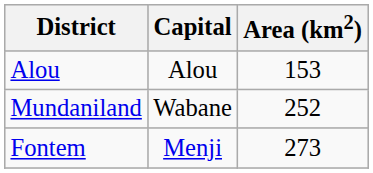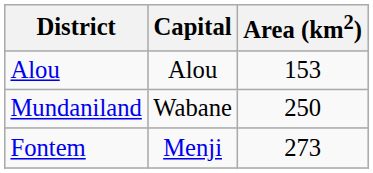 <table class="wikitable sortable">
 <tr>
 <th align="left">District</th>
 <th>Capital</th>
 <th>Area (km<sup>2</sup>)</th>
 </tr>
 <tr>
 <td align="left"><a href='#'>Alou</a></td>
 <td align="center">Alou</td>
 <td align="center">153</td>
 </tr>
 <tr>
 <td align="left"><a href='#'> Mundaniland</a></td>
 <td align="center">Wabane</td>
-<td align="center">252</td>
+<td align="center">250</td>
 </tr>
 <tr>
 <td align="left"><a href='#'>Fontem</a></td>
 <td align="center"><a href='#'>Menji</a></td>
 <td align="center">273</td>
 </tr>
 </table>
